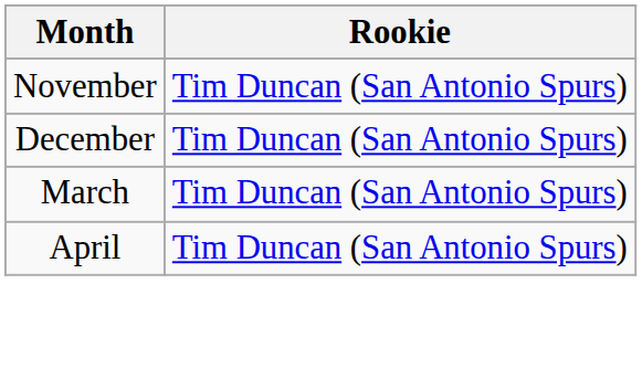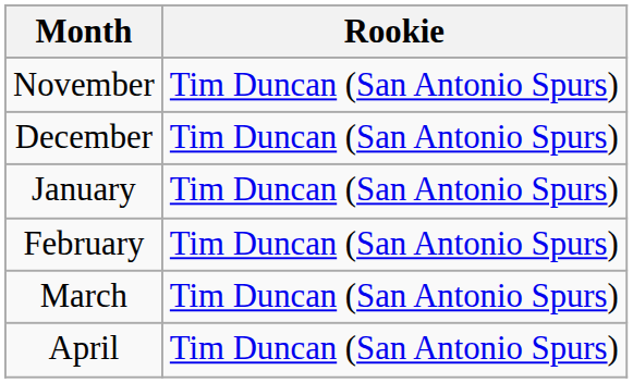 <table class="wikitable">
 <tr>
 <th>Month</th>
 <th>Rookie</th>
 </tr>
 <tr>
 <td align=center>November</td>
 <td><a href='#'>Tim Duncan</a> (<a href='#'>San Antonio Spurs</a>)</td>
 </tr>
 <tr>
 <td align=center>December</td>
 <td><a href='#'>Tim Duncan</a> (<a href='#'>San Antonio Spurs</a>)</td>
 </tr>
 <tr>
+<td align=center>January</td>
+<td><a href='#'>Tim Duncan</a> (<a href='#'>San Antonio Spurs</a>)</td>
+</tr>
+<tr>
+<td align=center>February</td>
+<td><a href='#'>Tim Duncan</a> (<a href='#'>San Antonio Spurs</a>)</td>
+</tr>
+<tr>
 <td align=center>March</td>
 <td><a href='#'>Tim Duncan</a> (<a href='#'>San Antonio Spurs</a>)</td>
 </tr>
 <tr>
 <td align=center>April</td>
 <td><a href='#'>Tim Duncan</a> (<a href='#'>San Antonio Spurs</a>)</td>
 </tr>
 </table>
